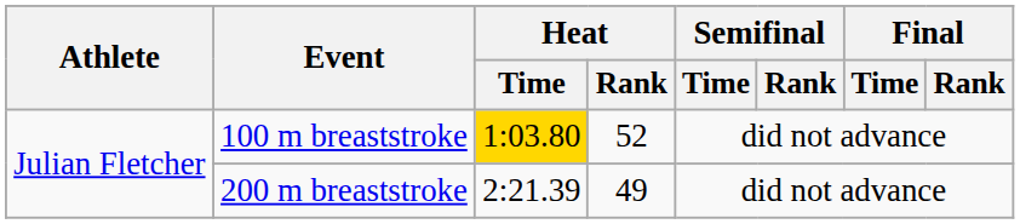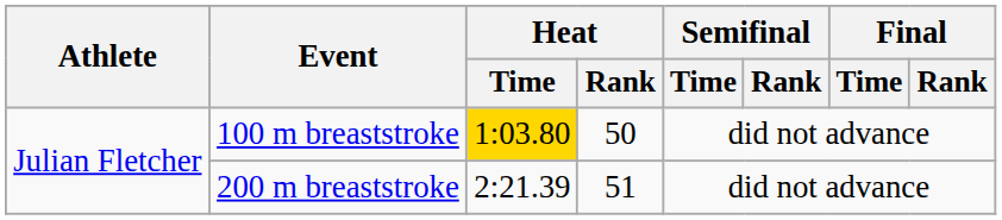 <table class=wikitable style="font-size:90%">
 <tr>
 <th rowspan="2">Athlete</th>
 <th rowspan="2">Event</th>
 <th colspan="2">Heat</th>
 <th colspan="2">Semifinal</th>
 <th colspan="2">Final</th>
 </tr>
 <tr style="font-size:95%">
 <th>Time</th>
 <th>Rank</th>
 <th>Time</th>
 <th>Rank</th>
 <th>Time</th>
 <th>Rank</th>
 </tr>
 <tr align=center>
 <td align=left rowspan=2><a href='#'>Julian Fletcher</a></td>
 <td align=left><a href='#'>100 m breaststroke</a></td>
 <td style="background: gold;">1:03.80</td>
-<td>52</td>
+<td>50</td>
 <td colspan=4>did not advance</td>
 </tr>
 <tr align=center>
 <td align=left><a href='#'>200 m breaststroke</a></td>
 <td>2:21.39</td>
-<td>49</td>
+<td>51</td>
 <td colspan=4>did not advance</td>
 </tr>
 </table>
